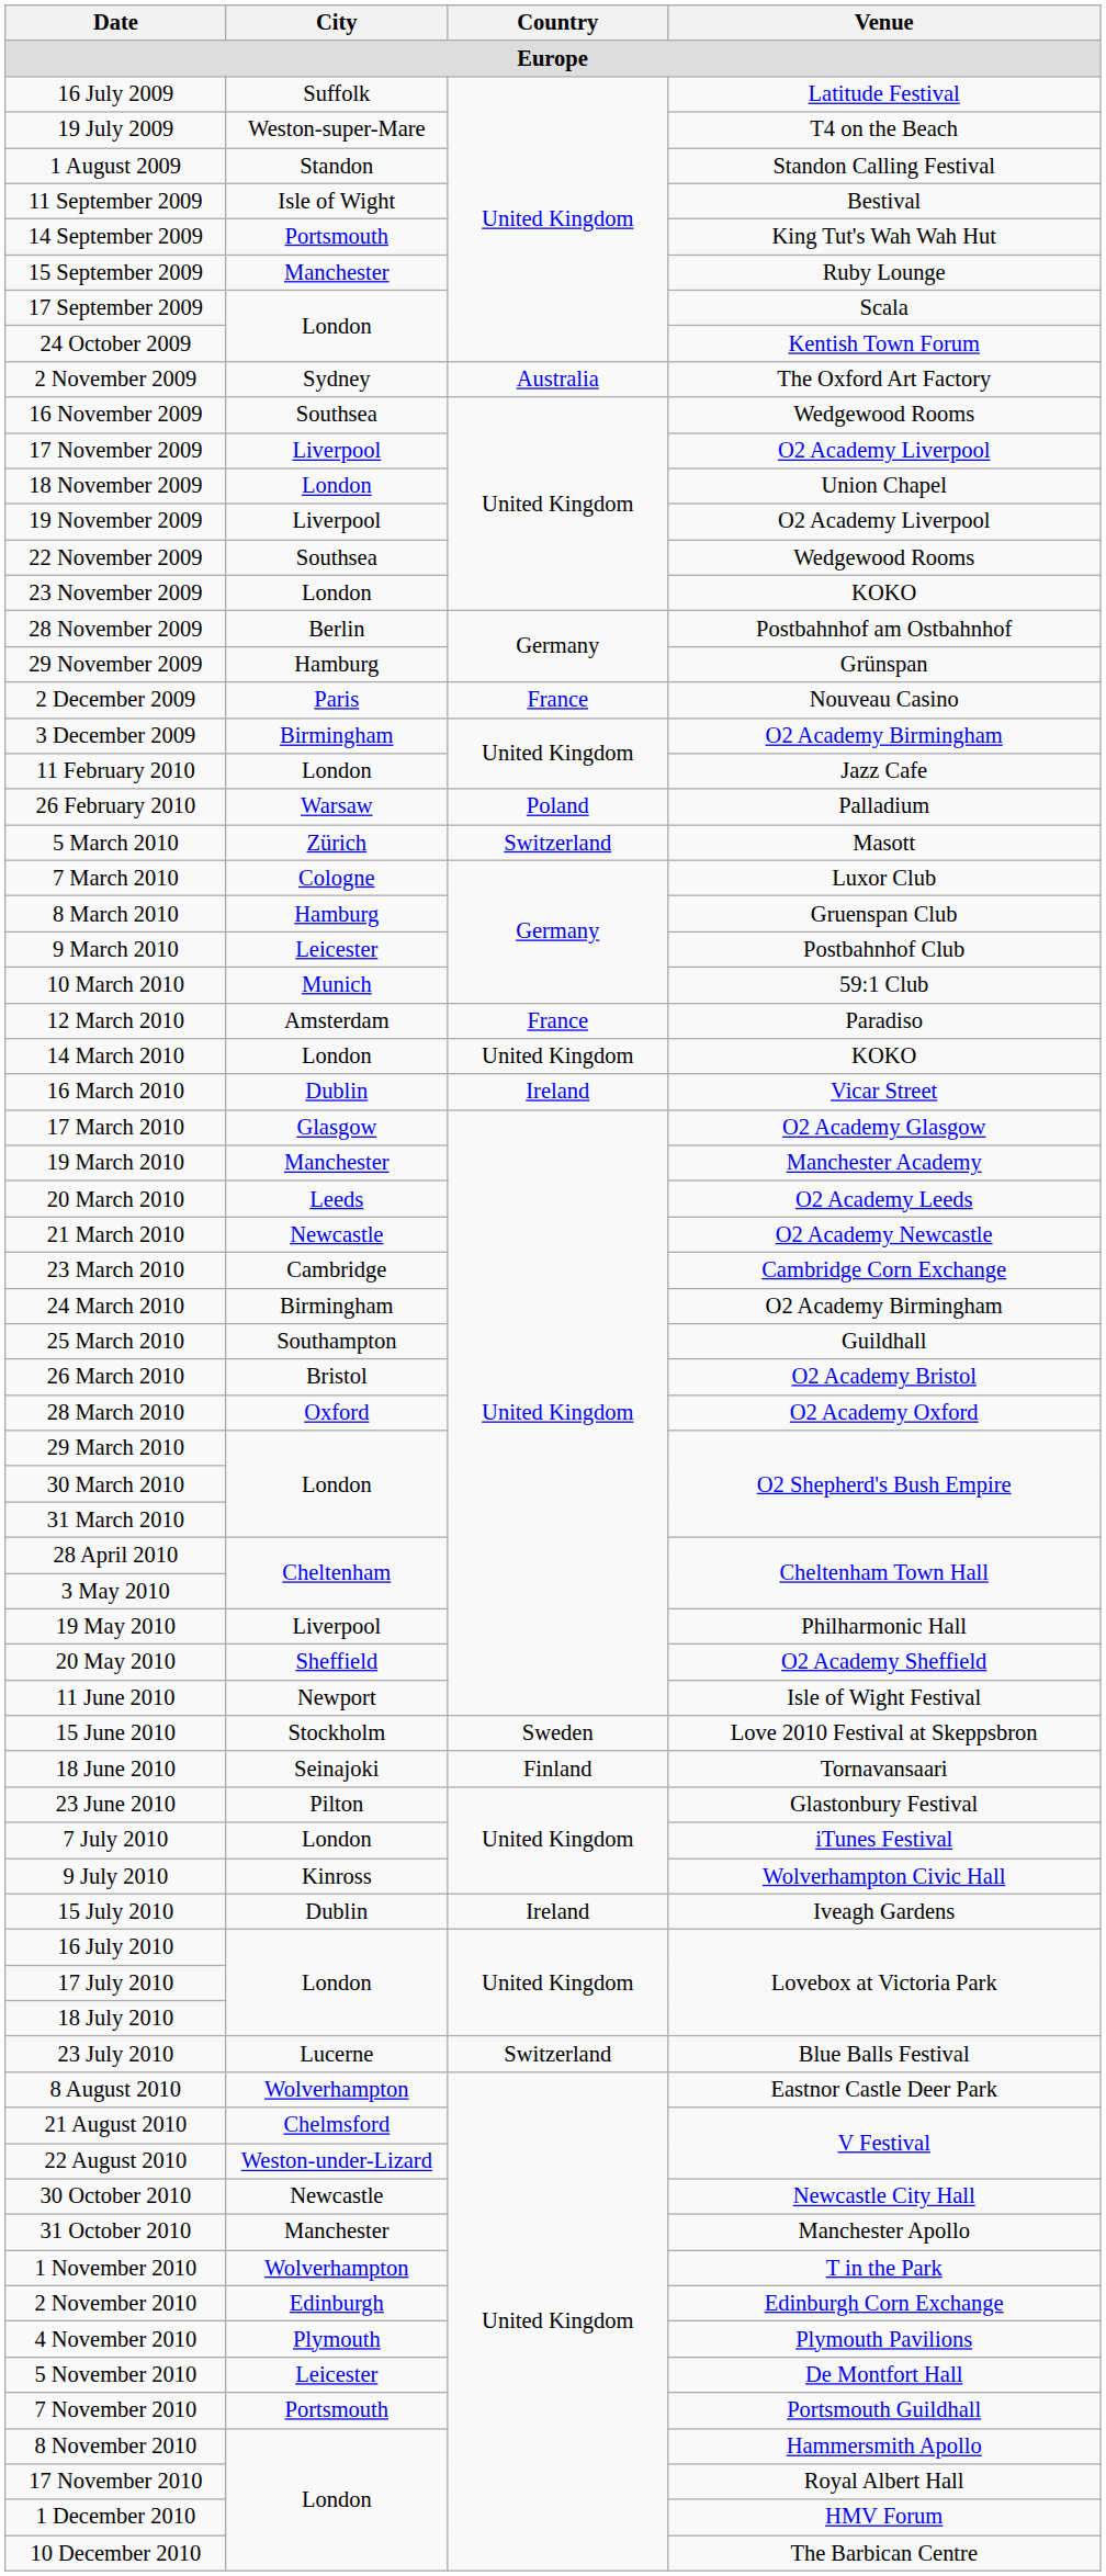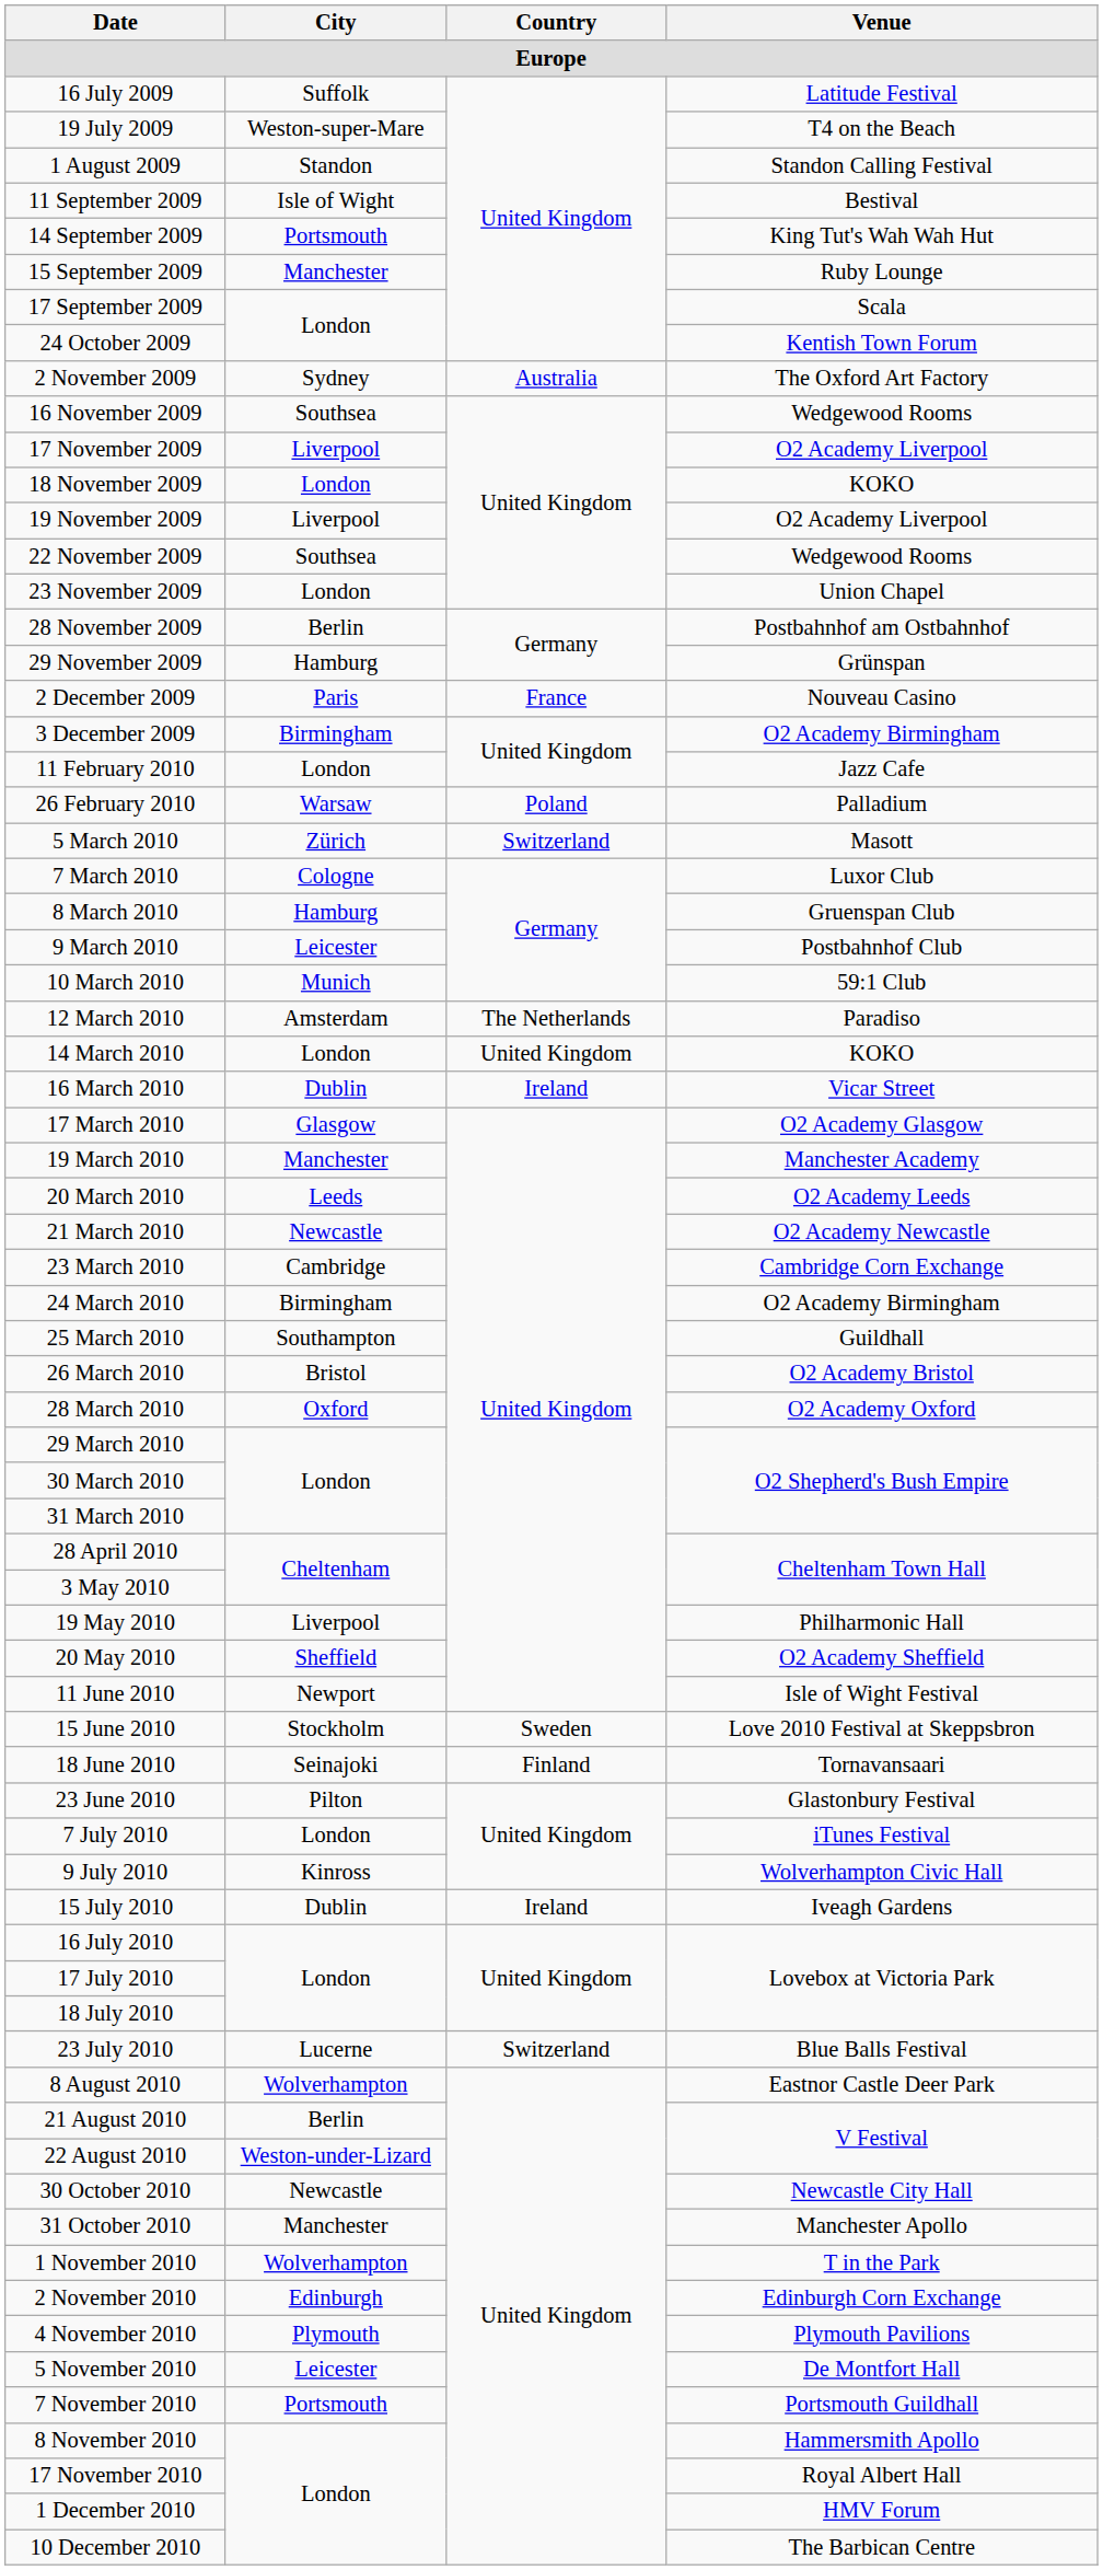 <table class="wikitable" style="text-align:center">
 <tr bgcolor="#CCCCCC">
 <th width="150">Date</th>
 <th width="150">City</th>
 <th width="150">Country</th>
 <th width="300">Venue</th>
 </tr>
 <tr bgcolor="#DDDDDD">
 <td colspan=5 align=center><strong>Europe</strong></td>
 </tr>
 <tr>
 <td>16 July 2009</td>
 <td>Suffolk</td>
 <td rowspan="8"><a href='#'>United Kingdom</a></td>
 <td><a href='#'>Latitude Festival</a></td>
 </tr>
 <tr>
 <td>19 July 2009</td>
 <td>Weston-super-Mare</td>
 <td>T4 on the Beach</td>
 </tr>
 <tr>
 <td>1 August 2009</td>
 <td>Standon</td>
 <td>Standon Calling Festival</td>
 </tr>
 <tr>
 <td>11 September 2009</td>
 <td>Isle of Wight</td>
 <td>Bestival</td>
 </tr>
 <tr>
 <td>14 September 2009</td>
 <td><a href='#'>Portsmouth</a></td>
 <td>King Tut's Wah Wah Hut</td>
 </tr>
 <tr>
 <td>15 September 2009</td>
 <td><a href='#'>Manchester</a></td>
 <td>Ruby Lounge</td>
 </tr>
 <tr>
 <td>17 September 2009</td>
 <td rowspan="2">London</td>
 <td>Scala</td>
 </tr>
 <tr>
 <td>24 October 2009</td>
 <td><a href='#'>Kentish Town Forum</a></td>
 </tr>
 <tr>
 <td>2 November 2009</td>
 <td>Sydney</td>
 <td><a href='#'>Australia</a></td>
 <td>The Oxford Art Factory</td>
 </tr>
 <tr>
 <td>16 November 2009</td>
 <td>Southsea</td>
 <td rowspan="6">United Kingdom</td>
 <td>Wedgewood Rooms</td>
 </tr>
 <tr>
 <td>17 November 2009</td>
 <td><a href='#'>Liverpool</a></td>
 <td><a href='#'>O2 Academy Liverpool</a></td>
 </tr>
 <tr>
 <td>18 November 2009</td>
 <td><a href='#'>London</a></td>
-<td>Union Chapel</td>
+<td>KOKO</td>
 </tr>
 <tr>
 <td>19 November 2009</td>
 <td>Liverpool</td>
 <td>O2 Academy Liverpool</td>
 </tr>
 <tr>
 <td>22 November 2009</td>
 <td>Southsea</td>
 <td>Wedgewood Rooms</td>
 </tr>
 <tr>
 <td>23 November 2009</td>
 <td>London</td>
-<td>KOKO</td>
+<td>Union Chapel</td>
 </tr>
 <tr>
 <td>28 November 2009</td>
 <td>Berlin</td>
 <td rowspan="2">Germany</td>
 <td>Postbahnhof am Ostbahnhof</td>
 </tr>
 <tr>
 <td>29 November 2009</td>
 <td>Hamburg</td>
 <td>Grünspan</td>
 </tr>
 <tr>
 <td>2 December 2009</td>
 <td><a href='#'>Paris</a></td>
 <td><a href='#'>France</a></td>
 <td>Nouveau Casino</td>
 </tr>
 <tr>
 <td>3 December 2009</td>
 <td><a href='#'>Birmingham</a></td>
 <td rowspan="2">United Kingdom</td>
 <td><a href='#'>O2 Academy Birmingham</a></td>
 </tr>
 <tr>
 <td>11 February 2010</td>
 <td>London</td>
 <td>Jazz Cafe</td>
 </tr>
 <tr>
 <td>26 February 2010</td>
 <td><a href='#'>Warsaw</a></td>
 <td><a href='#'>Poland</a></td>
 <td>Palladium</td>
 </tr>
 <tr>
 <td>5 March 2010</td>
 <td><a href='#'>Zürich</a></td>
 <td><a href='#'>Switzerland</a></td>
 <td>Masott</td>
 </tr>
 <tr>
 <td>7 March 2010</td>
 <td><a href='#'>Cologne</a></td>
 <td rowspan="4"><a href='#'>Germany</a></td>
 <td>Luxor Club</td>
 </tr>
 <tr>
 <td>8 March 2010</td>
 <td><a href='#'>Hamburg</a></td>
 <td>Gruenspan Club</td>
 </tr>
 <tr>
 <td>9 March 2010</td>
 <td><a href='#'>Leicester</a></td>
 <td>Postbahnhof Club</td>
 </tr>
 <tr>
 <td>10 March 2010</td>
 <td><a href='#'>Munich</a></td>
 <td>59:1 Club</td>
 </tr>
 <tr>
 <td>12 March 2010</td>
 <td>Amsterdam</td>
-<td><a href='#'>France</a></td>
+<td>The Netherlands</td>
 <td>Paradiso</td>
 </tr>
 <tr>
 <td>14 March 2010</td>
 <td>London</td>
 <td>United Kingdom</td>
 <td>KOKO</td>
 </tr>
 <tr>
 <td>16 March 2010</td>
 <td><a href='#'>Dublin</a></td>
 <td><a href='#'>Ireland</a></td>
 <td><a href='#'>Vicar Street</a></td>
 </tr>
 <tr>
 <td>17 March 2010</td>
 <td><a href='#'>Glasgow</a></td>
 <td rowspan="17"><a href='#'>United Kingdom</a></td>
 <td><a href='#'>O2 Academy Glasgow</a></td>
 </tr>
 <tr>
 <td>19 March 2010</td>
 <td><a href='#'>Manchester</a></td>
 <td><a href='#'>Manchester Academy</a></td>
 </tr>
 <tr>
 <td>20 March 2010</td>
 <td><a href='#'>Leeds</a></td>
 <td><a href='#'>O2 Academy Leeds</a></td>
 </tr>
 <tr>
 <td>21 March 2010</td>
 <td><a href='#'>Newcastle</a></td>
 <td><a href='#'>O2 Academy Newcastle</a></td>
 </tr>
 <tr>
 <td>23 March 2010</td>
 <td>Cambridge</td>
 <td><a href='#'>Cambridge Corn Exchange</a></td>
 </tr>
 <tr>
 <td>24 March 2010</td>
 <td>Birmingham</td>
 <td>O2 Academy Birmingham</td>
 </tr>
 <tr>
 <td>25 March 2010</td>
 <td>Southampton</td>
 <td>Guildhall</td>
 </tr>
 <tr>
 <td>26 March 2010</td>
 <td>Bristol</td>
 <td><a href='#'>O2 Academy Bristol</a></td>
 </tr>
 <tr>
 <td>28 March 2010</td>
 <td><a href='#'>Oxford</a></td>
 <td><a href='#'>O2 Academy Oxford</a></td>
 </tr>
 <tr>
 <td>29 March 2010</td>
 <td rowspan="3">London</td>
 <td rowspan="3"><a href='#'>O2 Shepherd's Bush Empire</a></td>
 </tr>
 <tr>
 <td>30 March 2010</td>
 </tr>
 <tr>
 <td>31 March 2010</td>
 </tr>
 <tr>
 <td>28 April 2010</td>
 <td rowspan="2"><a href='#'>Cheltenham</a></td>
 <td rowspan="2"><a href='#'>Cheltenham Town Hall</a></td>
 </tr>
 <tr>
 <td>3 May 2010</td>
 </tr>
 <tr>
 <td>19 May 2010</td>
 <td>Liverpool</td>
 <td>Philharmonic Hall</td>
 </tr>
 <tr>
 <td>20 May 2010</td>
 <td><a href='#'>Sheffield</a></td>
 <td><a href='#'>O2 Academy Sheffield</a></td>
 </tr>
 <tr>
 <td>11 June 2010</td>
 <td>Newport</td>
 <td>Isle of Wight Festival</td>
 </tr>
 <tr>
 <td>15 June 2010</td>
 <td>Stockholm</td>
 <td>Sweden</td>
 <td>Love 2010 Festival at Skeppsbron</td>
 </tr>
 <tr>
 <td>18 June 2010</td>
 <td>Seinajoki</td>
 <td>Finland</td>
 <td>Tornavansaari</td>
 </tr>
 <tr>
 <td>23 June 2010</td>
 <td>Pilton</td>
 <td rowspan="3">United Kingdom</td>
 <td>Glastonbury Festival</td>
 </tr>
 <tr>
 <td>7 July 2010</td>
 <td>London</td>
 <td><a href='#'>iTunes Festival</a></td>
 </tr>
 <tr>
 <td>9 July 2010</td>
 <td>Kinross</td>
 <td><a href='#'>Wolverhampton Civic Hall</a></td>
 </tr>
 <tr>
 <td>15 July 2010</td>
 <td>Dublin</td>
 <td>Ireland</td>
 <td>Iveagh Gardens</td>
 </tr>
 <tr>
 <td>16 July 2010</td>
 <td rowspan="3">London</td>
 <td rowspan="3">United Kingdom</td>
 <td rowspan="3">Lovebox at Victoria Park</td>
 </tr>
 <tr>
 <td>17 July 2010</td>
 </tr>
 <tr>
 <td>18 July 2010</td>
 </tr>
 <tr>
 <td>23 July 2010</td>
 <td>Lucerne</td>
 <td>Switzerland</td>
 <td>Blue Balls Festival</td>
 </tr>
 <tr>
 <td>8 August 2010</td>
 <td><a href='#'>Wolverhampton</a></td>
 <td rowspan="14">United Kingdom</td>
 <td>Eastnor Castle Deer Park</td>
 </tr>
 <tr>
 <td>21 August 2010</td>
-<td><a href='#'>Chelmsford</a></td>
+<td>Berlin</td>
 <td rowspan="2"><a href='#'>V Festival</a></td>
 </tr>
 <tr>
 <td>22 August 2010</td>
 <td><a href='#'>Weston-under-Lizard</a></td>
 </tr>
 <tr>
 <td>30 October 2010</td>
 <td>Newcastle</td>
 <td><a href='#'>Newcastle City Hall</a></td>
 </tr>
 <tr>
 <td>31 October 2010</td>
 <td>Manchester</td>
 <td>Manchester Apollo</td>
 </tr>
 <tr>
 <td>1 November 2010</td>
 <td><a href='#'>Wolverhampton</a></td>
 <td><a href='#'>T in the Park</a></td>
 </tr>
 <tr>
 <td>2 November 2010</td>
 <td><a href='#'>Edinburgh</a></td>
 <td><a href='#'>Edinburgh Corn Exchange</a></td>
 </tr>
 <tr>
 <td>4 November 2010</td>
 <td><a href='#'>Plymouth</a></td>
 <td><a href='#'>Plymouth Pavilions</a></td>
 </tr>
 <tr>
 <td>5 November 2010</td>
 <td><a href='#'>Leicester</a></td>
 <td><a href='#'>De Montfort Hall</a></td>
 </tr>
 <tr>
 <td>7 November 2010</td>
 <td><a href='#'>Portsmouth</a></td>
 <td><a href='#'>Portsmouth Guildhall</a></td>
 </tr>
 <tr>
 <td>8 November 2010</td>
 <td rowspan="4">London</td>
 <td><a href='#'>Hammersmith Apollo</a></td>
 </tr>
 <tr>
 <td>17 November 2010</td>
 <td>Royal Albert Hall</td>
 </tr>
 <tr>
 <td>1 December 2010</td>
 <td><a href='#'>HMV Forum</a></td>
 </tr>
 <tr>
 <td>10 December 2010</td>
 <td>The Barbican Centre</td>
 </tr>
 </table>
